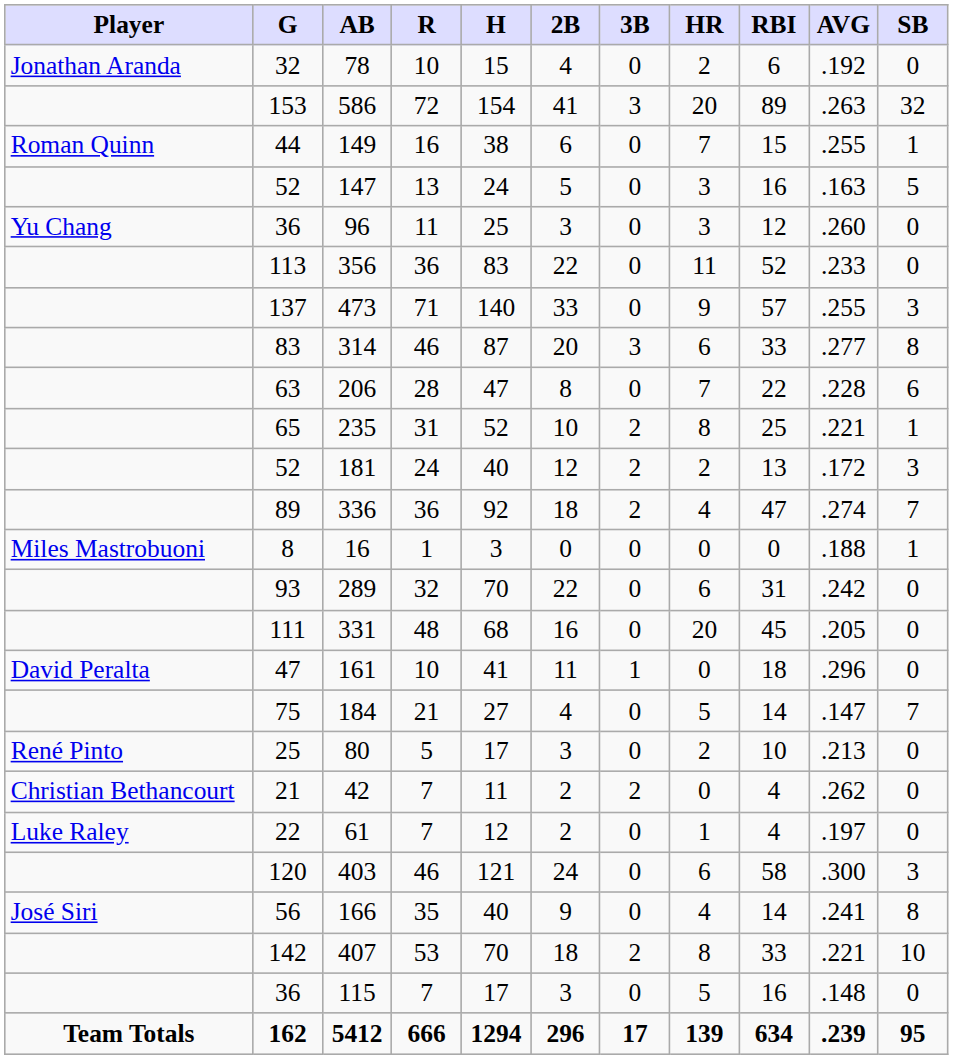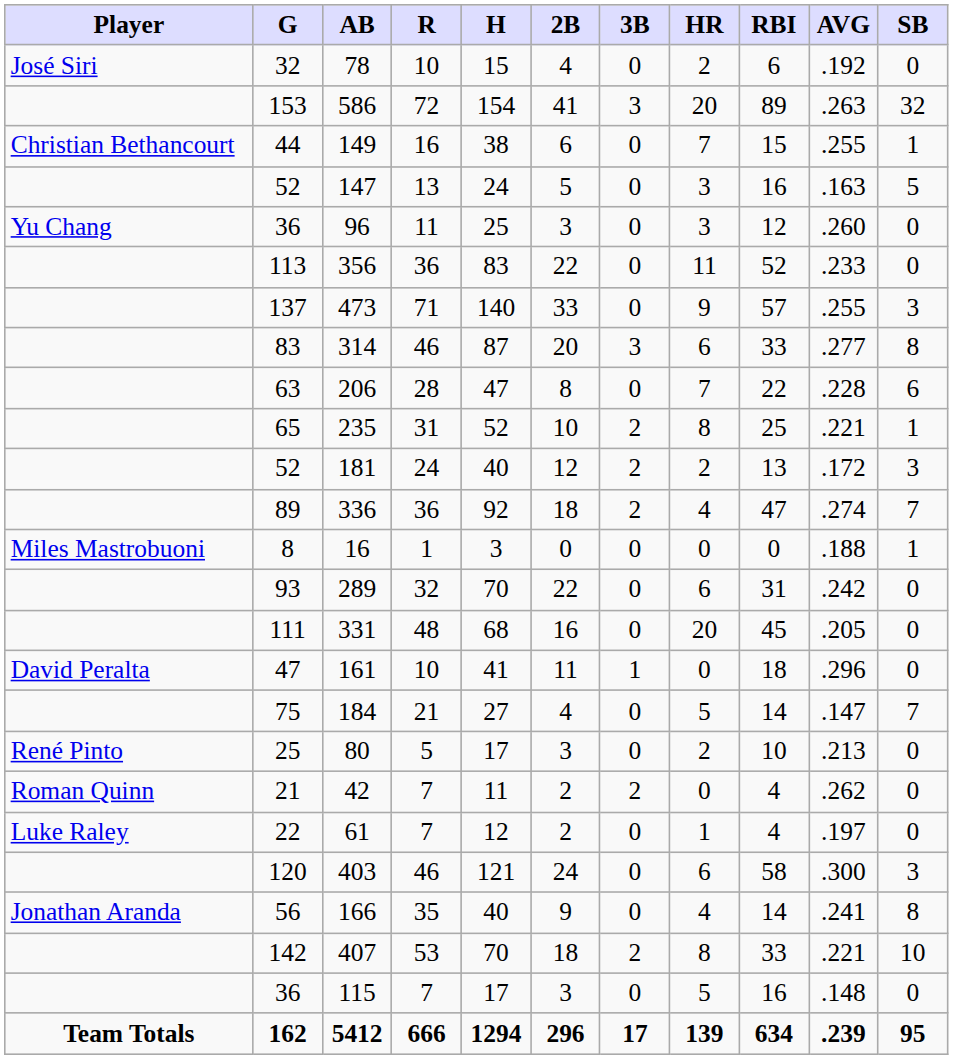 <table class="wikitable" style="text-align:center;">
 <tr>
 <th style="background:#ddf; width:25%;"><strong>Player</strong></th>
 <th style="background:#ddf; width:7%;"><strong>G</strong></th>
 <th style="background:#ddf; width:7%;"><strong>AB</strong></th>
 <th style="background:#ddf; width:7%;"><strong>R</strong></th>
 <th style="background:#ddf; width:7%;"><strong>H</strong></th>
 <th style="background:#ddf; width:7%;"><strong>2B</strong></th>
 <th style="background:#ddf; width:7%;"><strong>3B</strong></th>
 <th style="background:#ddf; width:7%;"><strong>HR</strong></th>
 <th style="background:#ddf; width:7%;"><strong>RBI</strong></th>
 <th style="background:#ddf; width:7%;"><strong>AVG</strong></th>
 <th style="background:#ddf; width:7%;"><strong>SB</strong></th>
 </tr>
 <tr>
-<td align=left><a href='#'>Jonathan Aranda</a></td>
+<td align=left><a href='#'>José Siri</a></td>
 <td>32</td>
 <td>78</td>
 <td>10</td>
 <td>15</td>
 <td>4</td>
 <td>0</td>
 <td>2</td>
 <td>6</td>
 <td>.192</td>
 <td>0</td>
 </tr>
 <tr>
 <td align=left></td>
 <td>153</td>
 <td>586</td>
 <td>72</td>
 <td>154</td>
 <td>41</td>
 <td>3</td>
 <td>20</td>
 <td>89</td>
 <td>.263</td>
 <td>32</td>
 </tr>
 <tr>
-<td align=left><a href='#'>Roman Quinn</a></td>
+<td align=left><a href='#'>Christian Bethancourt</a></td>
 <td>44</td>
 <td>149</td>
 <td>16</td>
 <td>38</td>
 <td>6</td>
 <td>0</td>
 <td>7</td>
 <td>15</td>
 <td>.255</td>
 <td>1</td>
 </tr>
 <tr>
 <td align=left></td>
 <td>52</td>
 <td>147</td>
 <td>13</td>
 <td>24</td>
 <td>5</td>
 <td>0</td>
 <td>3</td>
 <td>16</td>
 <td>.163</td>
 <td>5</td>
 </tr>
 <tr>
 <td align=left><a href='#'>Yu Chang</a></td>
 <td>36</td>
 <td>96</td>
 <td>11</td>
 <td>25</td>
 <td>3</td>
 <td>0</td>
 <td>3</td>
 <td>12</td>
 <td>.260</td>
 <td>0</td>
 </tr>
 <tr>
 <td align=left></td>
 <td>113</td>
 <td>356</td>
 <td>36</td>
 <td>83</td>
 <td>22</td>
 <td>0</td>
 <td>11</td>
 <td>52</td>
 <td>.233</td>
 <td>0</td>
 </tr>
 <tr>
 <td align=left></td>
 <td>137</td>
 <td>473</td>
 <td>71</td>
 <td>140</td>
 <td>33</td>
 <td>0</td>
 <td>9</td>
 <td>57</td>
 <td>.255</td>
 <td>3</td>
 </tr>
 <tr>
 <td align=left></td>
 <td>83</td>
 <td>314</td>
 <td>46</td>
 <td>87</td>
 <td>20</td>
 <td>3</td>
 <td>6</td>
 <td>33</td>
 <td>.277</td>
 <td>8</td>
 </tr>
 <tr>
 <td align=left></td>
 <td>63</td>
 <td>206</td>
 <td>28</td>
 <td>47</td>
 <td>8</td>
 <td>0</td>
 <td>7</td>
 <td>22</td>
 <td>.228</td>
 <td>6</td>
 </tr>
 <tr>
 <td align=left></td>
 <td>65</td>
 <td>235</td>
 <td>31</td>
 <td>52</td>
 <td>10</td>
 <td>2</td>
 <td>8</td>
 <td>25</td>
 <td>.221</td>
 <td>1</td>
 </tr>
 <tr>
 <td align=left></td>
 <td>52</td>
 <td>181</td>
 <td>24</td>
 <td>40</td>
 <td>12</td>
 <td>2</td>
 <td>2</td>
 <td>13</td>
 <td>.172</td>
 <td>3</td>
 </tr>
 <tr>
 <td align=left></td>
 <td>89</td>
 <td>336</td>
 <td>36</td>
 <td>92</td>
 <td>18</td>
 <td>2</td>
 <td>4</td>
 <td>47</td>
 <td>.274</td>
 <td>7</td>
 </tr>
 <tr>
 <td align=left><a href='#'>Miles Mastrobuoni</a></td>
 <td>8</td>
 <td>16</td>
 <td>1</td>
 <td>3</td>
 <td>0</td>
 <td>0</td>
 <td>0</td>
 <td>0</td>
 <td>.188</td>
 <td>1</td>
 </tr>
 <tr>
 <td align=left></td>
 <td>93</td>
 <td>289</td>
 <td>32</td>
 <td>70</td>
 <td>22</td>
 <td>0</td>
 <td>6</td>
 <td>31</td>
 <td>.242</td>
 <td>0</td>
 </tr>
 <tr>
 <td align=left></td>
 <td>111</td>
 <td>331</td>
 <td>48</td>
 <td>68</td>
 <td>16</td>
 <td>0</td>
 <td>20</td>
 <td>45</td>
 <td>.205</td>
 <td>0</td>
 </tr>
 <tr>
 <td align=left><a href='#'>David Peralta</a></td>
 <td>47</td>
 <td>161</td>
 <td>10</td>
 <td>41</td>
 <td>11</td>
 <td>1</td>
 <td>0</td>
 <td>18</td>
 <td>.296</td>
 <td>0</td>
 </tr>
 <tr>
 <td align=left></td>
 <td>75</td>
 <td>184</td>
 <td>21</td>
 <td>27</td>
 <td>4</td>
 <td>0</td>
 <td>5</td>
 <td>14</td>
 <td>.147</td>
 <td>7</td>
 </tr>
 <tr>
 <td align=left><a href='#'>René Pinto</a></td>
 <td>25</td>
 <td>80</td>
 <td>5</td>
 <td>17</td>
 <td>3</td>
 <td>0</td>
 <td>2</td>
 <td>10</td>
 <td>.213</td>
 <td>0</td>
 </tr>
 <tr>
-<td align=left><a href='#'>Christian Bethancourt</a></td>
+<td align=left><a href='#'>Roman Quinn</a></td>
 <td>21</td>
 <td>42</td>
 <td>7</td>
 <td>11</td>
 <td>2</td>
 <td>2</td>
 <td>0</td>
 <td>4</td>
 <td>.262</td>
 <td>0</td>
 </tr>
 <tr>
 <td align=left><a href='#'>Luke Raley</a></td>
 <td>22</td>
 <td>61</td>
 <td>7</td>
 <td>12</td>
 <td>2</td>
 <td>0</td>
 <td>1</td>
 <td>4</td>
 <td>.197</td>
 <td>0</td>
 </tr>
 <tr>
 <td align=left></td>
 <td>120</td>
 <td>403</td>
 <td>46</td>
 <td>121</td>
 <td>24</td>
 <td>0</td>
 <td>6</td>
 <td>58</td>
 <td>.300</td>
 <td>3</td>
 </tr>
 <tr>
-<td align=left><a href='#'>José Siri</a></td>
+<td align=left><a href='#'>Jonathan Aranda</a></td>
 <td>56</td>
 <td>166</td>
 <td>35</td>
 <td>40</td>
 <td>9</td>
 <td>0</td>
 <td>4</td>
 <td>14</td>
 <td>.241</td>
 <td>8</td>
 </tr>
 <tr>
 <td align=left></td>
 <td>142</td>
 <td>407</td>
 <td>53</td>
 <td>70</td>
 <td>18</td>
 <td>2</td>
 <td>8</td>
 <td>33</td>
 <td>.221</td>
 <td>10</td>
 </tr>
 <tr>
 <td align=left></td>
 <td>36</td>
 <td>115</td>
 <td>7</td>
 <td>17</td>
 <td>3</td>
 <td>0</td>
 <td>5</td>
 <td>16</td>
 <td>.148</td>
 <td>0</td>
 </tr>
 <tr class="sortbottom">
 <td><strong>Team Totals</strong></td>
 <td><strong>162</strong></td>
 <td><strong>5412</strong></td>
 <td><strong>666</strong></td>
 <td><strong>1294</strong></td>
 <td><strong>296</strong></td>
 <td><strong>17</strong></td>
 <td><strong>139</strong></td>
 <td><strong>634</strong></td>
 <td><strong>.239</strong></td>
 <td><strong>95</strong></td>
 </tr>
 </table>
